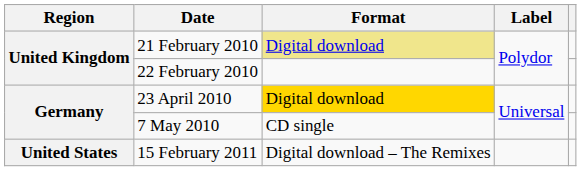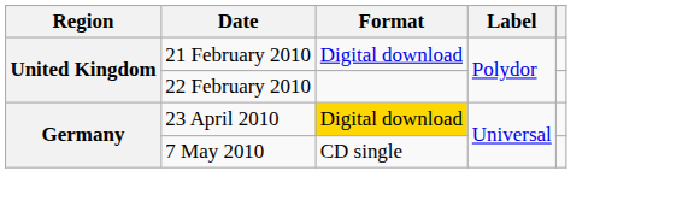 <table class="wikitable plainrowheaders">
 <tr>
 <th scope="col">Region</th>
 <th scope="col">Date</th>
 <th scope="col">Format</th>
 <th scope="col">Label</th>
 <th scope="col"></th>
 </tr>
 <tr>
 <th scope="row" rowspan="2">United Kingdom</th>
 <td>21 February 2010</td>
-<td style="background: khaki;"><a href='#'>Digital download</a></td>
+<td><a href='#'>Digital download</a></td>
 <td rowspan="2"><a href='#'>Polydor</a></td>
 <td align="center"></td>
 </tr>
 <tr>
 <td>22 February 2010</td>
 <td></td>
 <td align="center"></td>
 </tr>
 <tr>
 <th scope="row" rowspan="2">Germany</th>
 <td>23 April 2010</td>
 <td style="background: gold;">Digital download</td>
 <td rowspan="2"><a href='#'>Universal</a></td>
 <td align="center"></td>
 </tr>
 <tr>
 <td>7 May 2010</td>
 <td>CD single</td>
 <td align="center"></td>
 </tr>
-<tr>
-<th scope="row">United States</th>
-<td>15 February 2011</td>
-<td>Digital download – The Remixes</td>
-<td></td>
-<td align="center"></td>
-</tr>
 </table>
